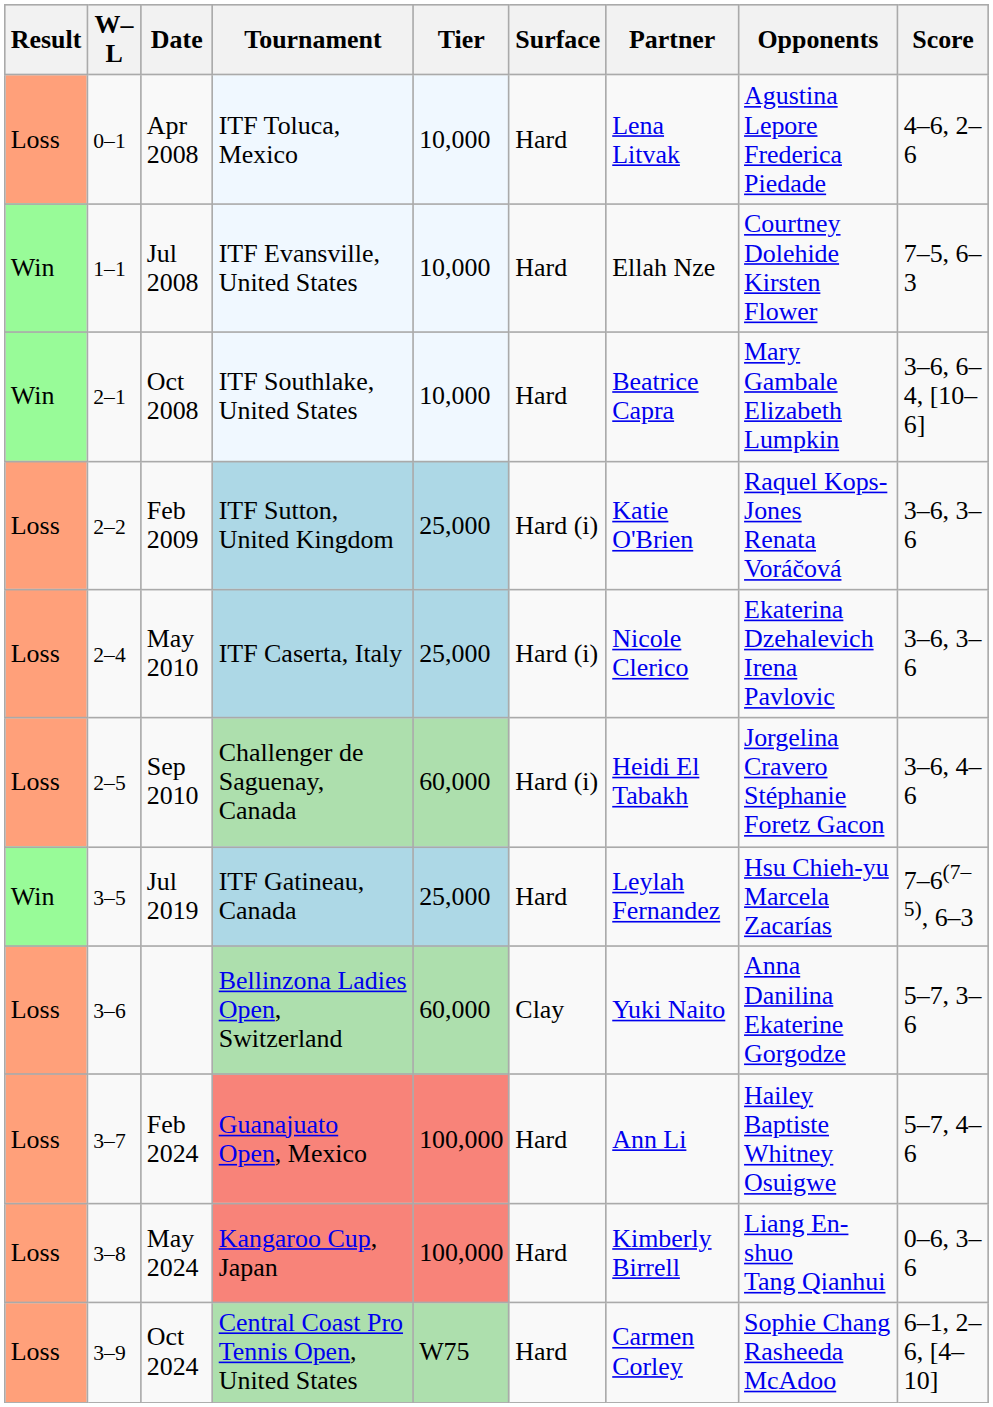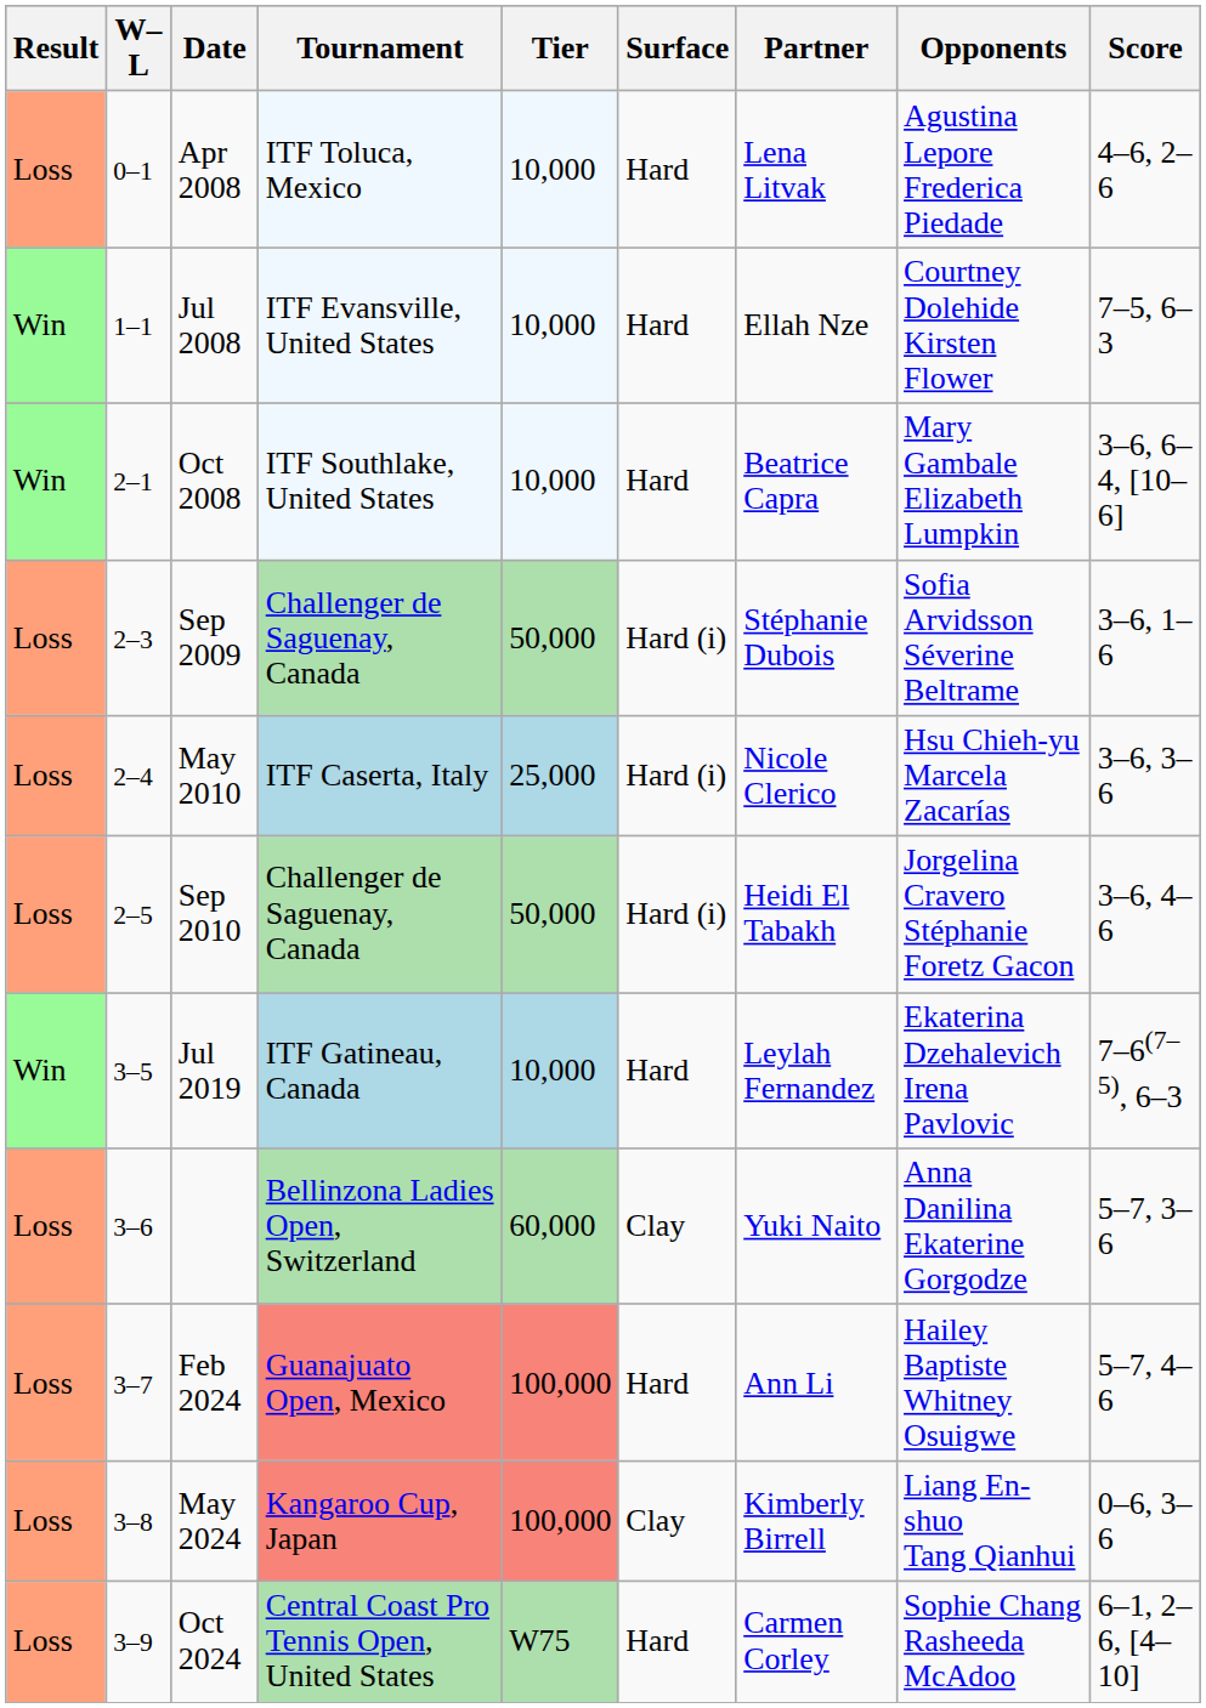 <table class="sortable wikitable">
 <tr>
 <th>Result</th>
 <th class="unsortable">W–L</th>
 <th>Date</th>
 <th>Tournament</th>
 <th>Tier</th>
 <th>Surface</th>
 <th>Partner</th>
 <th>Opponents</th>
 <th class="unsortable">Score</th>
 </tr>
 <tr>
 <td style="background:#ffa07a;">Loss</td>
 <td><small>0–1</small></td>
 <td>Apr 2008</td>
 <td style="background:#f0f8ff;">ITF Toluca, Mexico</td>
 <td style="background:#f0f8ff;">10,000</td>
 <td>Hard</td>
 <td> <a href='#'>Lena Litvak</a></td>
 <td> <a href='#'>Agustina Lepore</a> <br>  <a href='#'>Frederica Piedade</a></td>
 <td>4–6, 2–6</td>
 </tr>
 <tr>
 <td style="background:#98fb98;">Win</td>
 <td><small>1–1</small></td>
 <td>Jul 2008</td>
 <td style="background:#f0f8ff;">ITF Evansville, United States</td>
 <td style="background:#f0f8ff;">10,000</td>
 <td>Hard</td>
 <td> Ellah Nze</td>
 <td> <a href='#'>Courtney Dolehide</a> <br>  <a href='#'>Kirsten Flower</a></td>
 <td>7–5, 6–3</td>
 </tr>
 <tr>
 <td style="background:#98fb98;">Win</td>
 <td><small>2–1</small></td>
 <td>Oct 2008</td>
 <td style="background:#f0f8ff;">ITF Southlake, United States</td>
 <td style="background:#f0f8ff;">10,000</td>
 <td>Hard</td>
 <td> <a href='#'>Beatrice Capra</a></td>
 <td> <a href='#'>Mary Gambale</a> <br>  <a href='#'>Elizabeth Lumpkin</a></td>
 <td>3–6, 6–4, [10–6]</td>
 </tr>
 <tr>
 <td style="background:#ffa07a;">Loss</td>
-<td><small>2–2</small></td>
-<td>Feb 2009</td>
-<td style="background:lightblue;">ITF Sutton, United Kingdom</td>
-<td style="background:lightblue;">25,000</td>
+<td><small>2–3</small></td>
+<td>Sep 2009</td>
+<td style="background:#addfad;"><a href='#'>Challenger de Saguenay</a>, Canada</td>
+<td style="background:#addfad;">50,000</td>
 <td>Hard (i)</td>
-<td> <a href='#'>Katie O'Brien</a></td>
-<td> <a href='#'>Raquel Kops-Jones</a> <br>  <a href='#'>Renata Voráčová</a></td>
-<td>3–6, 3–6</td>
+<td> <a href='#'>Stéphanie Dubois</a></td>
+<td> <a href='#'>Sofia Arvidsson</a> <br>  <a href='#'>Séverine Beltrame</a></td>
+<td>3–6, 1–6</td>
 </tr>
 <tr>
 <td style="background:#ffa07a;">Loss</td>
 <td><small>2–4</small></td>
 <td>May 2010</td>
 <td style="background:lightblue;">ITF Caserta, Italy</td>
 <td style="background:lightblue;">25,000</td>
 <td>Hard (i)</td>
 <td> <a href='#'>Nicole Clerico</a></td>
-<td> <a href='#'>Ekaterina Dzehalevich</a> <br>  <a href='#'>Irena Pavlovic</a></td>
+<td> <a href='#'>Hsu Chieh-yu</a> <br>  <a href='#'>Marcela Zacarías</a></td>
 <td>3–6, 3–6</td>
 </tr>
 <tr>
 <td style="background:#ffa07a;">Loss</td>
 <td><small>2–5</small></td>
 <td>Sep 2010</td>
 <td style="background:#addfad;">Challenger de Saguenay, Canada</td>
-<td style="background:#addfad;">60,000</td>
+<td style="background:#addfad;">50,000</td>
 <td>Hard (i)</td>
 <td> <a href='#'>Heidi El Tabakh</a></td>
 <td> <a href='#'>Jorgelina Cravero</a> <br>  <a href='#'>Stéphanie Foretz Gacon</a></td>
 <td>3–6, 4–6</td>
 </tr>
 <tr>
 <td style="background:#98fb98;">Win</td>
 <td><small>3–5</small></td>
 <td>Jul 2019</td>
 <td style="background:lightblue;">ITF Gatineau, Canada</td>
-<td style="background:lightblue;">25,000</td>
+<td style="background:lightblue;">10,000</td>
 <td>Hard</td>
 <td> <a href='#'>Leylah Fernandez</a></td>
-<td> <a href='#'>Hsu Chieh-yu</a> <br>  <a href='#'>Marcela Zacarías</a></td>
+<td> <a href='#'>Ekaterina Dzehalevich</a> <br>  <a href='#'>Irena Pavlovic</a></td>
 <td>7–6<sup>(7–5)</sup>, 6–3</td>
 </tr>
 <tr>
 <td style="background:#ffa07a;">Loss</td>
 <td><small>3–6</small></td>
 <td><a href='#'></a></td>
 <td style="background:#addfad;"><a href='#'>Bellinzona Ladies Open</a>, Switzerland</td>
 <td style="background:#addfad;">60,000</td>
 <td>Clay</td>
 <td> <a href='#'>Yuki Naito</a></td>
 <td> <a href='#'>Anna Danilina</a> <br>  <a href='#'>Ekaterine Gorgodze</a></td>
 <td>5–7, 3–6</td>
 </tr>
 <tr>
 <td style="background:#ffa07a;">Loss</td>
 <td><small>3–7</small></td>
 <td>Feb 2024</td>
 <td style="background:#f88379;"><a href='#'>Guanajuato Open</a>, Mexico</td>
 <td style="background:#f88379;">100,000</td>
 <td>Hard</td>
 <td> <a href='#'>Ann Li</a></td>
 <td> <a href='#'>Hailey Baptiste</a> <br>  <a href='#'>Whitney Osuigwe</a></td>
 <td>5–7, 4–6</td>
 </tr>
 <tr>
 <td style="background:#ffa07a;">Loss</td>
 <td><small>3–8</small></td>
 <td>May 2024</td>
 <td style="background:#f88379;"><a href='#'>Kangaroo Cup</a>, Japan</td>
 <td style="background:#f88379;">100,000</td>
-<td>Hard</td>
+<td>Clay</td>
 <td> <a href='#'>Kimberly Birrell</a></td>
 <td> <a href='#'>Liang En-shuo</a> <br>  <a href='#'>Tang Qianhui</a></td>
 <td>0–6, 3–6</td>
 </tr>
 <tr>
 <td style="background:#ffa07a;">Loss</td>
 <td><small>3–9</small></td>
 <td>Oct 2024</td>
 <td style="background:#addfad;"><a href='#'>Central Coast Pro Tennis Open</a>, United States</td>
 <td style="background:#addfad;">W75</td>
 <td>Hard</td>
 <td> <a href='#'>Carmen Corley</a></td>
 <td> <a href='#'>Sophie Chang</a> <br>  <a href='#'>Rasheeda McAdoo</a></td>
 <td>6–1, 2–6, [4–10]</td>
 </tr>
 </table>
